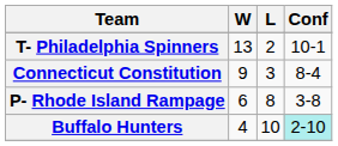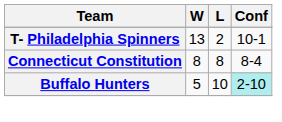 <table class="wikitable" style="font-size: 92%;" "align=center">
 <tr>
 <th>Team</th>
 <th>W</th>
 <th>L</th>
 <th>Conf</th>
 </tr>
 <tr>
 </tr>
 <tr>
 <th><strong>T- </strong><a href='#'>Philadelphia Spinners</a></th>
 <td style="text-align:center;">13</td>
 <td style="text-align:center;">2</td>
 <td style="text-align:center;">10-1</td>
 </tr>
 <tr>
 <th><a href='#'>Connecticut Constitution</a></th>
-<td style="text-align:center;">9</td>
-<td style="text-align:center;">3</td>
+<td style="text-align:center;">8</td>
+<td style="text-align:center;">8</td>
 <td style="text-align:center;">8-4</td>
 </tr>
 <tr>
-<th><strong>P- </strong> <a href='#'>Rhode Island Rampage</a></th>
-<td style="text-align:center;">6</td>
-<td style="text-align:center;">8</td>
-<td style="text-align:center;">3-8</td>
-</tr>
-<tr>
 <th><a href='#'>Buffalo Hunters</a></th>
-<td style="text-align:center;">4</td>
+<td style="text-align:center;">5</td>
 <td style="text-align:center;">10</td>
 <td style="background: paleturquoise; text-align:center;">2-10</td>
 </tr>
 <tr>
 </tr>
 </table>
